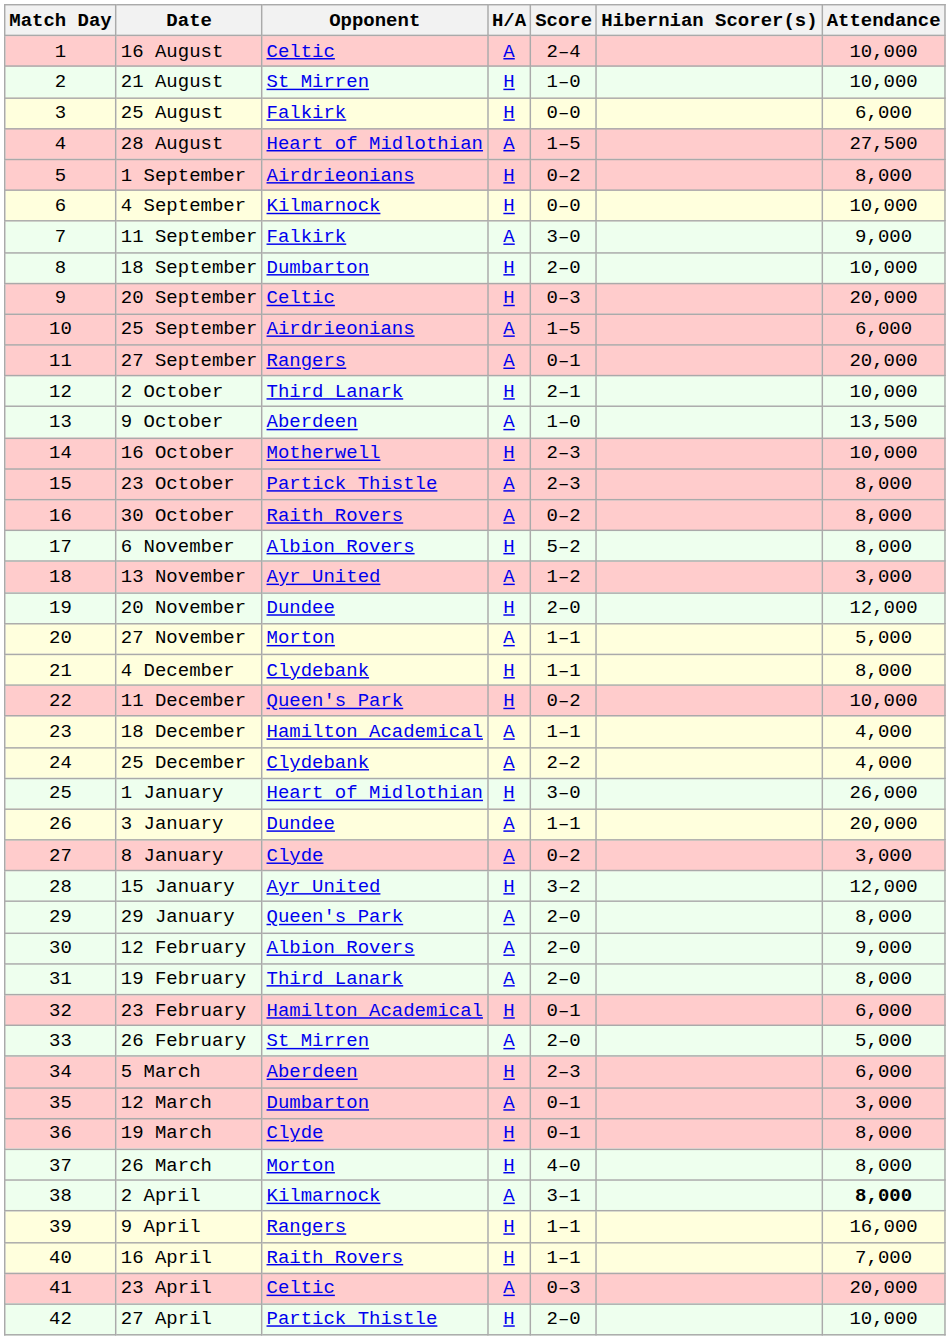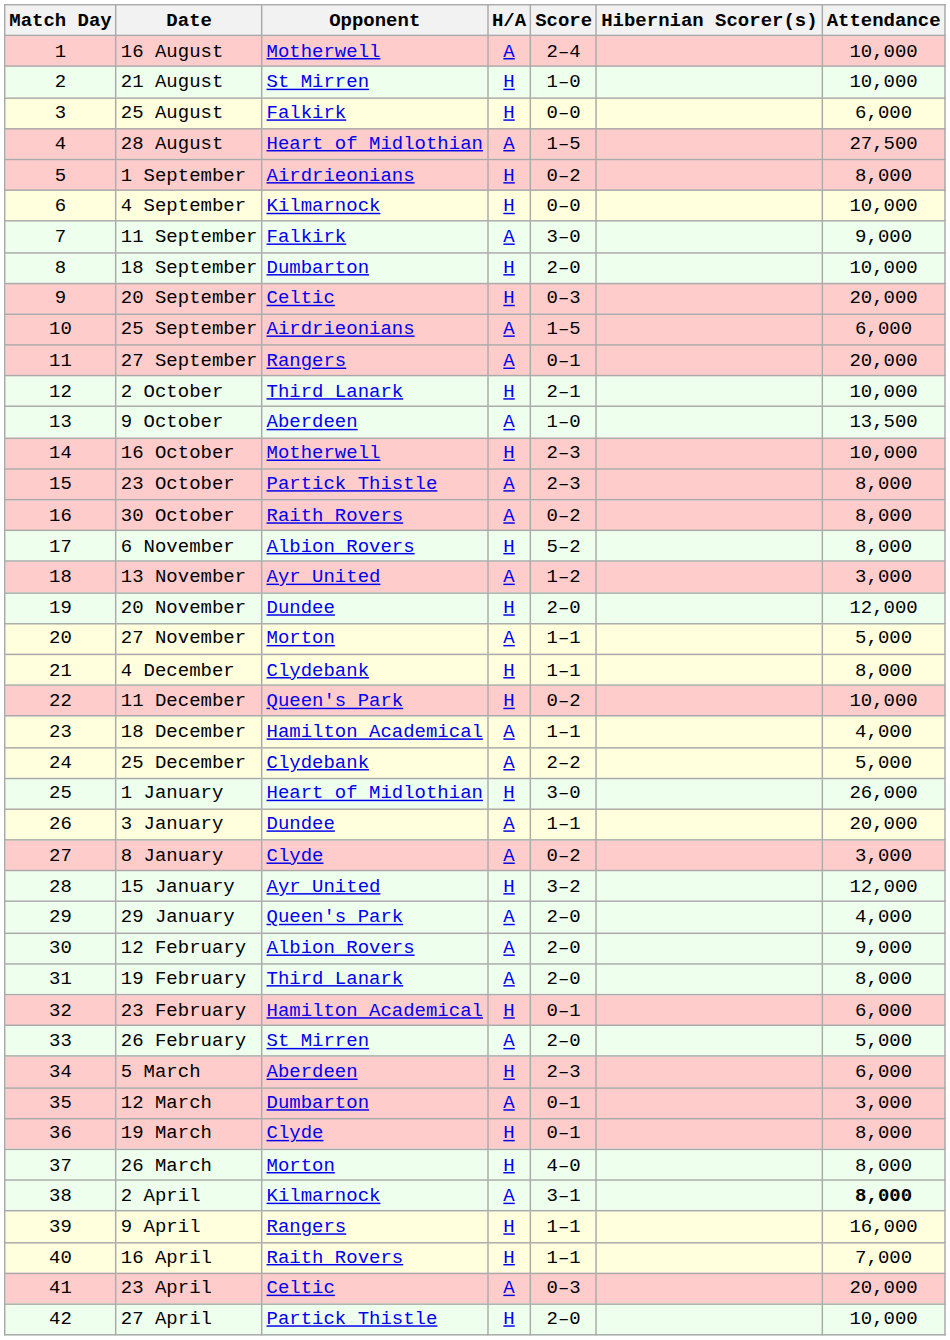 <table class="wikitable" style="text-align:center">
 <tr>
 <th>Match Day</th>
 <th>Date</th>
 <th>Opponent</th>
 <th>H/A</th>
 <th>Score</th>
 <th>Hibernian Scorer(s)</th>
 <th>Attendance</th>
 </tr>
 <tr bgcolor=#FFCCCC>
 <td>1</td>
 <td align=left>16 August</td>
-<td align=left><a href='#'>Celtic</a></td>
+<td align=left><a href='#'>Motherwell</a></td>
 <td><a href='#'>A</a></td>
 <td>2–4</td>
 <td align=left></td>
 <td>10,000</td>
 </tr>
 <tr bgcolor=#EEFFEE>
 <td>2</td>
 <td align=left>21 August</td>
 <td align=left><a href='#'>St Mirren</a></td>
 <td><a href='#'>H</a></td>
 <td>1–0</td>
 <td align=left></td>
 <td>10,000</td>
 </tr>
 <tr bgcolor=#FFFFDD>
 <td>3</td>
 <td align=left>25 August</td>
 <td align=left><a href='#'>Falkirk</a></td>
 <td><a href='#'>H</a></td>
 <td>0–0</td>
 <td align=left></td>
 <td>6,000</td>
 </tr>
 <tr bgcolor=#FFCCCC>
 <td>4</td>
 <td align=left>28 August</td>
 <td align=left><a href='#'>Heart of Midlothian</a></td>
 <td><a href='#'>A</a></td>
 <td>1–5</td>
 <td align=left></td>
 <td>27,500</td>
 </tr>
 <tr bgcolor=#FFCCCC>
 <td>5</td>
 <td align=left>1 September</td>
 <td align=left><a href='#'>Airdrieonians</a></td>
 <td><a href='#'>H</a></td>
 <td>0–2</td>
 <td align=left></td>
 <td>8,000</td>
 </tr>
 <tr bgcolor=#FFFFDD>
 <td>6</td>
 <td align=left>4 September</td>
 <td align=left><a href='#'>Kilmarnock</a></td>
 <td><a href='#'>H</a></td>
 <td>0–0</td>
 <td align=left></td>
 <td>10,000</td>
 </tr>
 <tr bgcolor=#EEFFEE>
 <td>7</td>
 <td align=left>11 September</td>
 <td align=left><a href='#'>Falkirk</a></td>
 <td><a href='#'>A</a></td>
 <td>3–0</td>
 <td align=left></td>
 <td>9,000</td>
 </tr>
 <tr bgcolor=#EEFFEE>
 <td>8</td>
 <td align=left>18 September</td>
 <td align=left><a href='#'>Dumbarton</a></td>
 <td><a href='#'>H</a></td>
 <td>2–0</td>
 <td align=left></td>
 <td>10,000</td>
 </tr>
 <tr bgcolor=#FFCCCC>
 <td>9</td>
 <td align=left>20 September</td>
 <td align=left><a href='#'>Celtic</a></td>
 <td><a href='#'>H</a></td>
 <td>0–3</td>
 <td align=left></td>
 <td>20,000</td>
 </tr>
 <tr bgcolor=#FFCCCC>
 <td>10</td>
 <td align=left>25 September</td>
 <td align=left><a href='#'>Airdrieonians</a></td>
 <td><a href='#'>A</a></td>
 <td>1–5</td>
 <td align=left></td>
 <td>6,000</td>
 </tr>
 <tr bgcolor=#FFCCCC>
 <td>11</td>
 <td align=left>27 September</td>
 <td align=left><a href='#'>Rangers</a></td>
 <td><a href='#'>A</a></td>
 <td>0–1</td>
 <td align=left></td>
 <td>20,000</td>
 </tr>
 <tr bgcolor=#EEFFEE>
 <td>12</td>
 <td align=left>2 October</td>
 <td align=left><a href='#'>Third Lanark</a></td>
 <td><a href='#'>H</a></td>
 <td>2–1</td>
 <td align=left></td>
 <td>10,000</td>
 </tr>
 <tr bgcolor=#EEFFEE>
 <td>13</td>
 <td align=left>9 October</td>
 <td align=left><a href='#'>Aberdeen</a></td>
 <td><a href='#'>A</a></td>
 <td>1–0</td>
 <td align=left></td>
 <td>13,500</td>
 </tr>
 <tr bgcolor=#FFCCCC>
 <td>14</td>
 <td align=left>16 October</td>
 <td align=left><a href='#'>Motherwell</a></td>
 <td><a href='#'>H</a></td>
 <td>2–3</td>
 <td align=left></td>
 <td>10,000</td>
 </tr>
 <tr bgcolor=#FFCCCC>
 <td>15</td>
 <td align=left>23 October</td>
 <td align=left><a href='#'>Partick Thistle</a></td>
 <td><a href='#'>A</a></td>
 <td>2–3</td>
 <td align=left></td>
 <td>8,000</td>
 </tr>
 <tr bgcolor=#FFCCCC>
 <td>16</td>
 <td align=left>30 October</td>
 <td align=left><a href='#'>Raith Rovers</a></td>
 <td><a href='#'>A</a></td>
 <td>0–2</td>
 <td align=left></td>
 <td>8,000</td>
 </tr>
 <tr bgcolor=#EEFFEE>
 <td>17</td>
 <td align=left>6 November</td>
 <td align=left><a href='#'>Albion Rovers</a></td>
 <td><a href='#'>H</a></td>
 <td>5–2</td>
 <td align=left></td>
 <td>8,000</td>
 </tr>
 <tr bgcolor=#FFCCCC>
 <td>18</td>
 <td align=left>13 November</td>
 <td align=left><a href='#'>Ayr United</a></td>
 <td><a href='#'>A</a></td>
 <td>1–2</td>
 <td align=left></td>
 <td>3,000</td>
 </tr>
 <tr bgcolor=#EEFFEE>
 <td>19</td>
 <td align=left>20 November</td>
 <td align=left><a href='#'>Dundee</a></td>
 <td><a href='#'>H</a></td>
 <td>2–0</td>
 <td align=left></td>
 <td>12,000</td>
 </tr>
 <tr bgcolor=#FFFFDD>
 <td>20</td>
 <td align=left>27 November</td>
 <td align=left><a href='#'>Morton</a></td>
 <td><a href='#'>A</a></td>
 <td>1–1</td>
 <td align=left></td>
 <td>5,000</td>
 </tr>
 <tr bgcolor=#FFFFDD>
 <td>21</td>
 <td align=left>4 December</td>
 <td align=left><a href='#'>Clydebank</a></td>
 <td><a href='#'>H</a></td>
 <td>1–1</td>
 <td align=left></td>
 <td>8,000</td>
 </tr>
 <tr bgcolor=#FFCCCC>
 <td>22</td>
 <td align=left>11 December</td>
 <td align=left><a href='#'>Queen's Park</a></td>
 <td><a href='#'>H</a></td>
 <td>0–2</td>
 <td align=left></td>
 <td>10,000</td>
 </tr>
 <tr bgcolor=#FFFFDD>
 <td>23</td>
 <td align=left>18 December</td>
 <td align=left><a href='#'>Hamilton Academical</a></td>
 <td><a href='#'>A</a></td>
 <td>1–1</td>
 <td align=left></td>
 <td>4,000</td>
 </tr>
 <tr bgcolor=#FFFFDD>
 <td>24</td>
 <td align=left>25 December</td>
 <td align=left><a href='#'>Clydebank</a></td>
 <td><a href='#'>A</a></td>
 <td>2–2</td>
 <td align=left></td>
-<td>4,000</td>
+<td>5,000</td>
 </tr>
 <tr bgcolor=#EEFFEE>
 <td>25</td>
 <td align=left>1 January</td>
 <td align=left><a href='#'>Heart of Midlothian</a></td>
 <td><a href='#'>H</a></td>
 <td>3–0</td>
 <td align=left></td>
 <td>26,000</td>
 </tr>
 <tr bgcolor=#FFFFDD>
 <td>26</td>
 <td align=left>3 January</td>
 <td align=left><a href='#'>Dundee</a></td>
 <td><a href='#'>A</a></td>
 <td>1–1</td>
 <td align=left></td>
 <td>20,000</td>
 </tr>
 <tr bgcolor=#FFCCCC>
 <td>27</td>
 <td align=left>8 January</td>
 <td align=left><a href='#'>Clyde</a></td>
 <td><a href='#'>A</a></td>
 <td>0–2</td>
 <td align=left></td>
 <td>3,000</td>
 </tr>
 <tr bgcolor=#EEFFEE>
 <td>28</td>
 <td align=left>15 January</td>
 <td align=left><a href='#'>Ayr United</a></td>
 <td><a href='#'>H</a></td>
 <td>3–2</td>
 <td align=left></td>
 <td>12,000</td>
 </tr>
 <tr bgcolor=#EEFFEE>
 <td>29</td>
 <td align=left>29 January</td>
 <td align=left><a href='#'>Queen's Park</a></td>
 <td><a href='#'>A</a></td>
 <td>2–0</td>
 <td align=left></td>
-<td>8,000</td>
+<td>4,000</td>
 </tr>
 <tr bgcolor=#EEFFEE>
 <td>30</td>
 <td align=left>12 February</td>
 <td align=left><a href='#'>Albion Rovers</a></td>
 <td><a href='#'>A</a></td>
 <td>2–0</td>
 <td align=left></td>
 <td>9,000</td>
 </tr>
 <tr bgcolor=#EEFFEE>
 <td>31</td>
 <td align=left>19 February</td>
 <td align=left><a href='#'>Third Lanark</a></td>
 <td><a href='#'>A</a></td>
 <td>2–0</td>
 <td align=left></td>
 <td>8,000</td>
 </tr>
 <tr bgcolor=#FFCCCC>
 <td>32</td>
 <td align=left>23 February</td>
 <td align=left><a href='#'>Hamilton Academical</a></td>
 <td><a href='#'>H</a></td>
 <td>0–1</td>
 <td align=left></td>
 <td>6,000</td>
 </tr>
 <tr bgcolor=#EEFFEE>
 <td>33</td>
 <td align=left>26 February</td>
 <td align=left><a href='#'>St Mirren</a></td>
 <td><a href='#'>A</a></td>
 <td>2–0</td>
 <td align=left></td>
 <td>5,000</td>
 </tr>
 <tr bgcolor=#FFCCCC>
 <td>34</td>
 <td align=left>5 March</td>
 <td align=left><a href='#'>Aberdeen</a></td>
 <td><a href='#'>H</a></td>
 <td>2–3</td>
 <td align=left></td>
 <td>6,000</td>
 </tr>
 <tr bgcolor=#FFCCCC>
 <td>35</td>
 <td align=left>12 March</td>
 <td align=left><a href='#'>Dumbarton</a></td>
 <td><a href='#'>A</a></td>
 <td>0–1</td>
 <td align=left></td>
 <td>3,000</td>
 </tr>
 <tr bgcolor=#FFCCCC>
 <td>36</td>
 <td align=left>19 March</td>
 <td align=left><a href='#'>Clyde</a></td>
 <td><a href='#'>H</a></td>
 <td>0–1</td>
 <td align=left></td>
 <td>8,000</td>
 </tr>
 <tr bgcolor=#EEFFEE>
 <td>37</td>
 <td align=left>26 March</td>
 <td align=left><a href='#'>Morton</a></td>
 <td><a href='#'>H</a></td>
 <td>4–0</td>
 <td align=left></td>
 <td>8,000</td>
 </tr>
 <tr bgcolor=#EEFFEE>
 <td>38</td>
 <td align=left>2 April</td>
 <td align=left><a href='#'>Kilmarnock</a></td>
 <td><a href='#'>A</a></td>
 <td>3–1</td>
 <td align=left></td>
 <td><strong>8,000</strong></td>
 </tr>
 <tr bgcolor=#FFFFDD>
 <td>39</td>
 <td align=left>9 April</td>
 <td align=left><a href='#'>Rangers</a></td>
 <td><a href='#'>H</a></td>
 <td>1–1</td>
 <td align=left></td>
 <td>16,000</td>
 </tr>
 <tr bgcolor=#FFFFDD>
 <td>40</td>
 <td align=left>16 April</td>
 <td align=left><a href='#'>Raith Rovers</a></td>
 <td><a href='#'>H</a></td>
 <td>1–1</td>
 <td align=left></td>
 <td>7,000</td>
 </tr>
 <tr bgcolor=#FFCCCC>
 <td>41</td>
 <td align=left>23 April</td>
 <td align=left><a href='#'>Celtic</a></td>
 <td><a href='#'>A</a></td>
 <td>0–3</td>
 <td align=left></td>
 <td>20,000</td>
 </tr>
 <tr bgcolor=#EEFFEE>
 <td>42</td>
 <td align=left>27 April</td>
 <td align=left><a href='#'>Partick Thistle</a></td>
 <td><a href='#'>H</a></td>
 <td>2–0</td>
 <td align=left></td>
 <td>10,000</td>
 </tr>
 </table>
